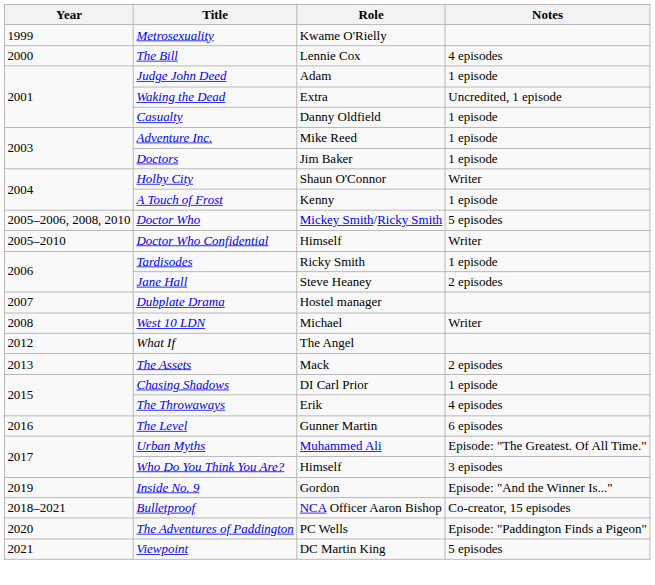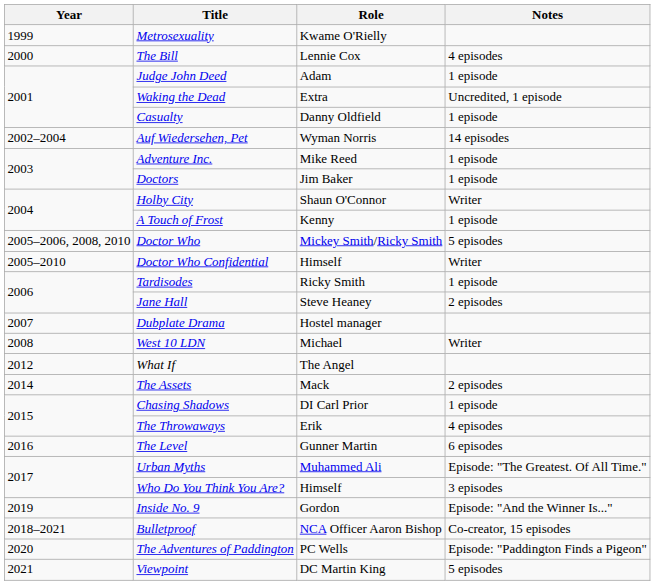 <table class = "wikitable sortable">
 <tr>
 <th>Year</th>
 <th>Title</th>
 <th>Role</th>
 <th class = "unsortable">Notes</th>
 </tr>
 <tr>
 <td>1999</td>
 <td><em><a href='#'>Metrosexuality</a></em></td>
 <td>Kwame O'Rielly</td>
 <td></td>
 </tr>
 <tr>
 <td>2000</td>
 <td><em><a href='#'>The Bill</a></em></td>
 <td>Lennie Cox</td>
 <td>4 episodes</td>
 </tr>
 <tr>
 <td rowspan=3>2001</td>
 <td><em><a href='#'>Judge John Deed</a></em></td>
 <td>Adam</td>
 <td>1 episode</td>
 </tr>
 <tr>
 <td><em><a href='#'>Waking the Dead</a></em></td>
 <td>Extra</td>
 <td>Uncredited, 1 episode</td>
 </tr>
 <tr>
 <td><em><a href='#'>Casualty</a></em></td>
 <td>Danny Oldfield</td>
 <td>1 episode</td>
+</tr>
+<tr>
+<td>2002–2004</td>
+<td><em><a href='#'>Auf Wiedersehen, Pet</a></em></td>
+<td>Wyman Norris</td>
+<td>14 episodes</td>
 </tr>
 <tr>
 <td rowspan=2>2003</td>
 <td><em><a href='#'>Adventure Inc.</a></em></td>
 <td>Mike Reed</td>
 <td>1 episode</td>
 </tr>
 <tr>
 <td><em><a href='#'>Doctors</a></em></td>
 <td>Jim Baker</td>
 <td>1 episode</td>
 </tr>
 <tr>
 <td rowspan=2>2004</td>
 <td><em><a href='#'>Holby City</a></em></td>
 <td>Shaun O'Connor</td>
 <td>Writer</td>
 </tr>
 <tr>
 <td><em><a href='#'>A Touch of Frost</a></em></td>
 <td>Kenny</td>
 <td>1 episode</td>
 </tr>
 <tr>
 <td>2005–2006, 2008, 2010</td>
 <td><em><a href='#'>Doctor Who</a></em></td>
 <td><a href='#'>Mickey Smith</a>/<a href='#'>Ricky Smith</a></td>
 <td>5 episodes</td>
 </tr>
 <tr>
 <td>2005–2010</td>
 <td><em><a href='#'>Doctor Who Confidential</a></em></td>
 <td>Himself</td>
 <td>Writer</td>
 </tr>
 <tr>
 <td rowspan=2>2006</td>
 <td><em><a href='#'>Tardisodes</a></em></td>
 <td>Ricky Smith</td>
 <td>1 episode</td>
 </tr>
 <tr>
 <td><em><a href='#'>Jane Hall</a></em></td>
 <td>Steve Heaney</td>
 <td>2 episodes</td>
 </tr>
 <tr>
 <td>2007</td>
 <td><em><a href='#'>Dubplate Drama</a></em></td>
 <td>Hostel manager</td>
 <td></td>
 </tr>
 <tr>
 <td>2008</td>
 <td><em><a href='#'>West 10 LDN</a></em></td>
 <td>Michael</td>
 <td>Writer</td>
 </tr>
 <tr>
 <td>2012</td>
 <td><em>What If</em></td>
 <td>The Angel</td>
 <td></td>
 </tr>
 <tr>
-<td>2013</td>
+<td>2014</td>
 <td><em><a href='#'>The Assets</a></em></td>
 <td>Mack</td>
 <td>2 episodes</td>
 </tr>
 <tr>
 <td rowspan=2>2015</td>
 <td><em><a href='#'>Chasing Shadows</a></em></td>
 <td>DI Carl Prior</td>
 <td>1 episode</td>
 </tr>
 <tr>
 <td><em><a href='#'>The Throwaways</a></em></td>
 <td>Erik</td>
 <td>4 episodes</td>
 </tr>
 <tr>
 <td>2016</td>
 <td><em><a href='#'>The Level</a></em></td>
 <td>Gunner Martin</td>
 <td>6 episodes</td>
 </tr>
 <tr>
 <td rowspan=2>2017</td>
 <td><em><a href='#'>Urban Myths</a></em></td>
 <td><a href='#'>Muhammed Ali</a></td>
 <td>Episode: "The Greatest. Of All Time."</td>
 </tr>
 <tr>
 <td><em><a href='#'>Who Do You Think You Are?</a></em></td>
 <td>Himself</td>
 <td>3 episodes</td>
 </tr>
 <tr>
 <td>2019</td>
 <td><em><a href='#'>Inside No. 9</a></em></td>
 <td>Gordon</td>
 <td>Episode: "And the Winner Is..."</td>
 </tr>
 <tr>
 <td>2018–2021</td>
 <td><em><a href='#'>Bulletproof</a></em></td>
 <td><a href='#'>NCA</a> Officer Aaron Bishop</td>
 <td>Co-creator, 15 episodes</td>
 </tr>
 <tr>
 <td>2020</td>
 <td><em><a href='#'>The Adventures of Paddington</a></em></td>
 <td>PC Wells</td>
 <td>Episode: "Paddington Finds a Pigeon"</td>
 </tr>
 <tr>
 <td>2021</td>
 <td><em><a href='#'>Viewpoint</a></em></td>
 <td>DC Martin King</td>
 <td>5 episodes</td>
 </tr>
 </table>
